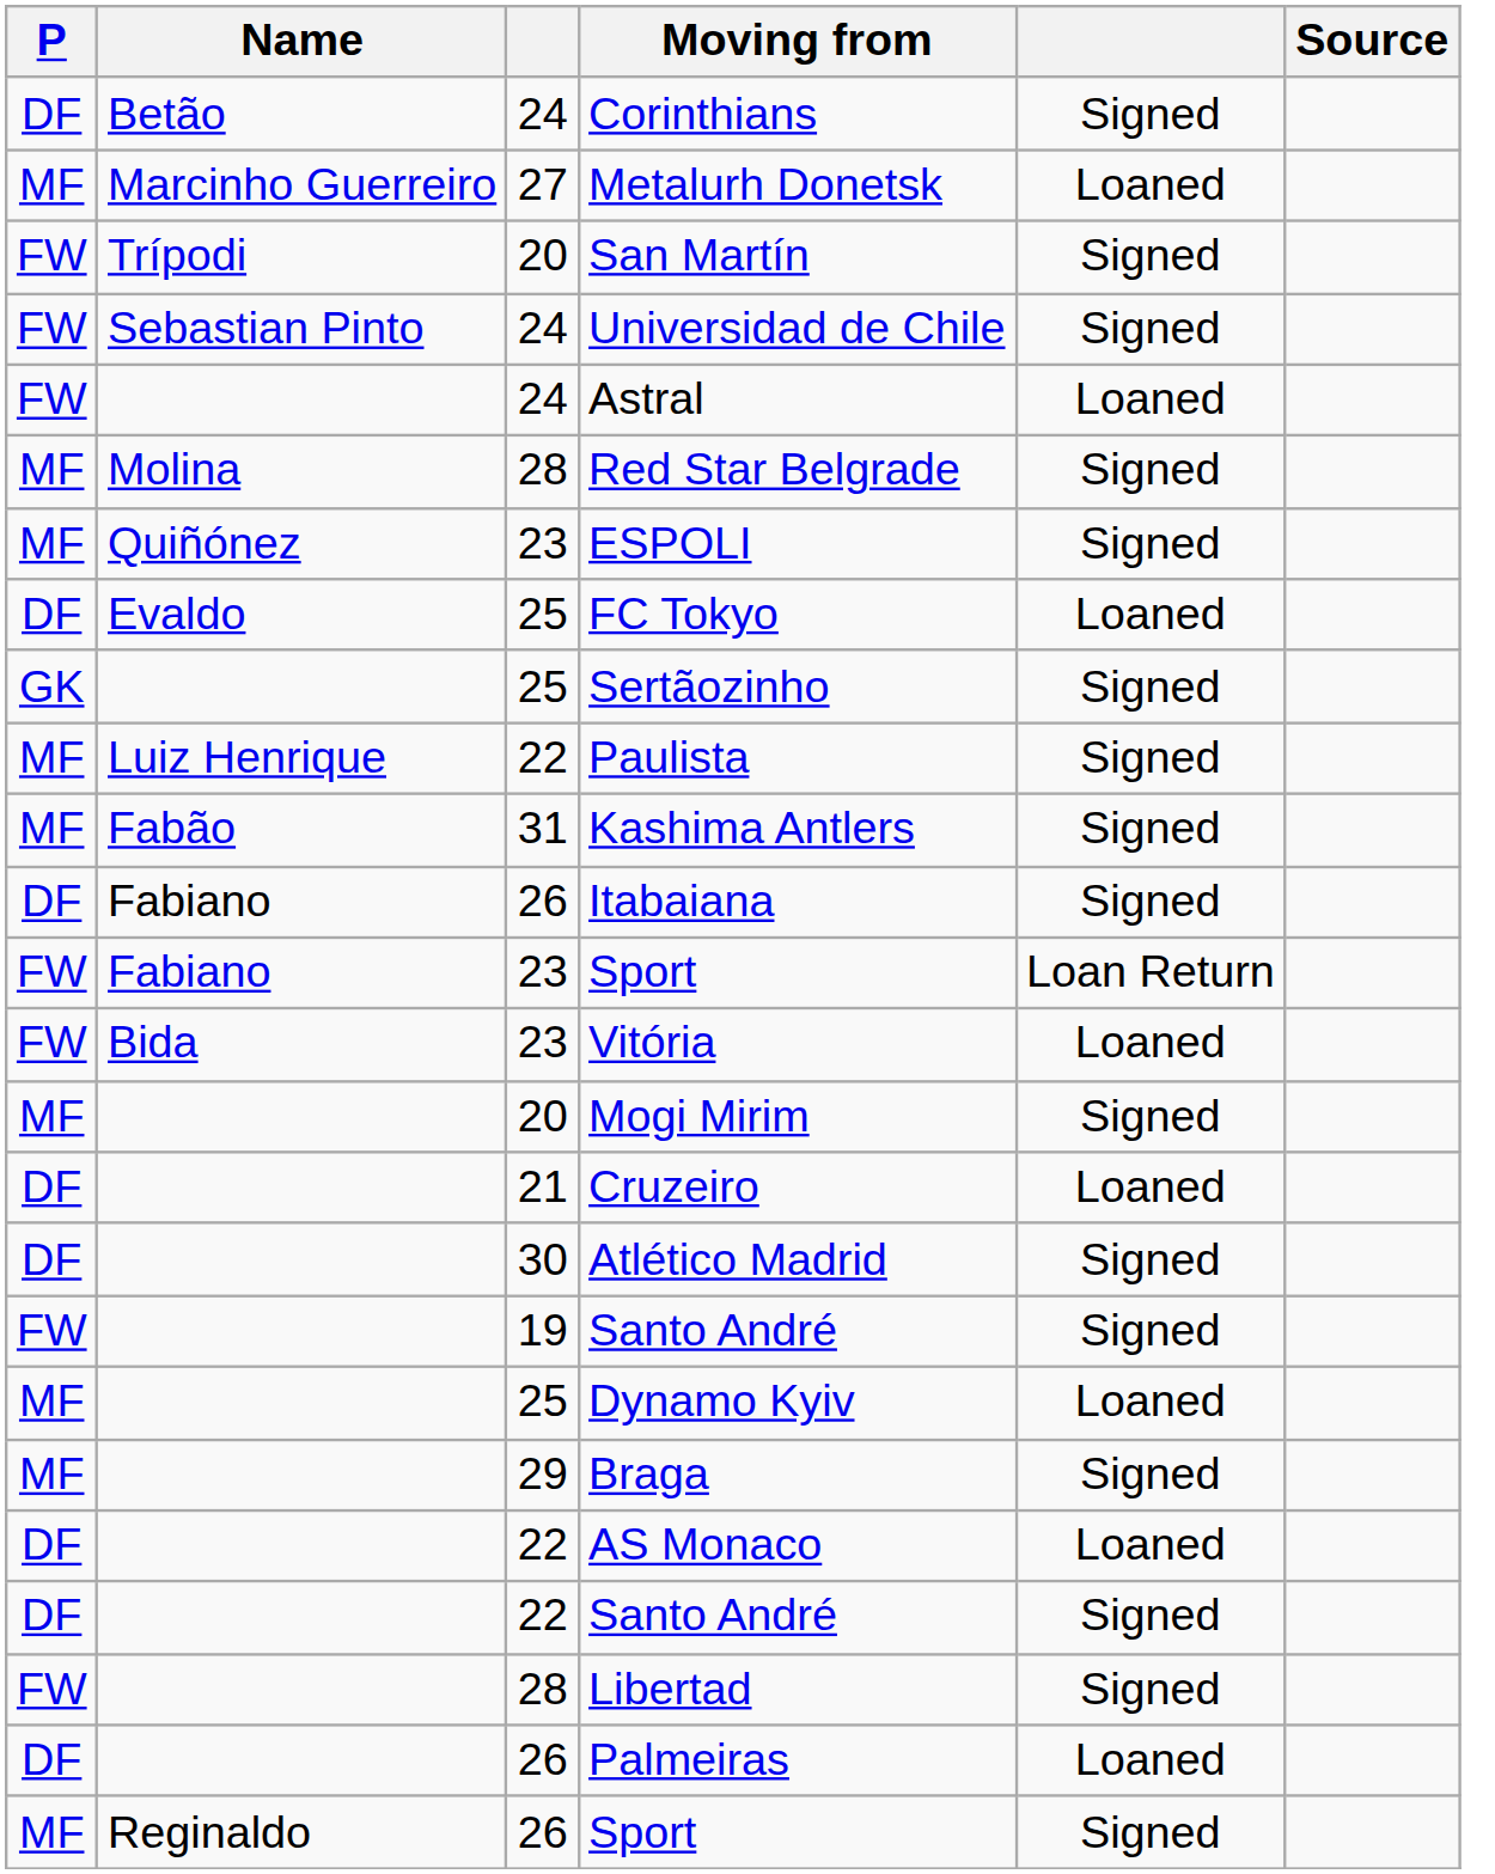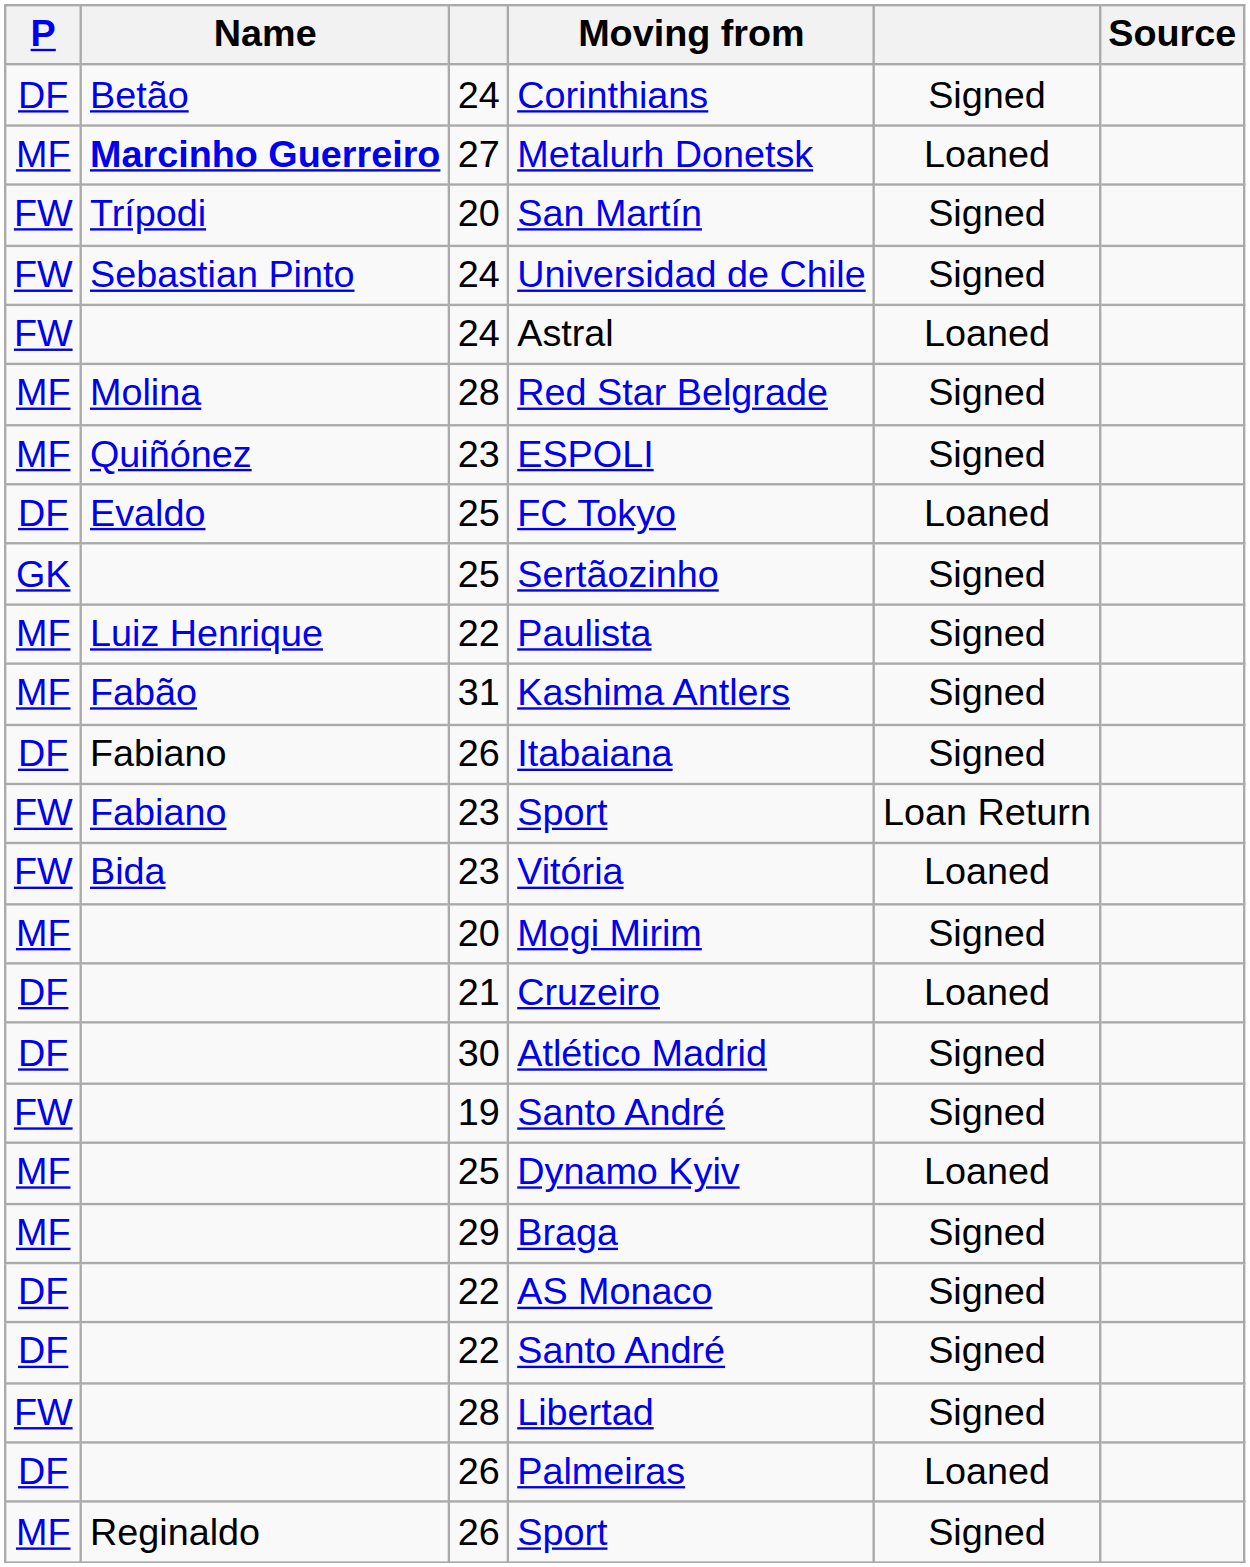 <table class="wikitable sortable" style="text-align:center;">
 <tr>
 <th><a href='#'>P</a></th>
 <th>Name</th>
 <th></th>
 <th>Moving from</th>
 <th></th>
 <th>Source</th>
 </tr>
 <tr>
 <td><a href='#'>DF</a></td>
 <td style="text-align:left;"> <a href='#'>Betão</a></td>
 <td>24</td>
 <td style="text-align:left;"><a href='#'>Corinthians</a></td>
 <td>Signed</td>
 <td></td>
 </tr>
 <tr>
 <td><a href='#'>MF</a></td>
-<td style="text-align:left;"> <a href='#'>Marcinho Guerreiro</a></td>
+<td style="text-align:left;"><strong> <a href='#'>Marcinho Guerreiro</a></strong></td>
 <td>27</td>
 <td style="text-align:left;"><a href='#'>Metalurh Donetsk</a> </td>
 <td>Loaned</td>
 <td></td>
 </tr>
 <tr>
 <td><a href='#'>FW</a></td>
 <td style="text-align:left;"> <a href='#'>Trípodi</a></td>
 <td>20</td>
 <td style="text-align:left;"><a href='#'>San Martín</a> </td>
 <td>Signed</td>
 <td></td>
 </tr>
 <tr>
 <td><a href='#'>FW</a></td>
 <td style="text-align:left;"> <a href='#'>Sebastian Pinto</a></td>
 <td>24</td>
 <td style="text-align:left;"><a href='#'>Universidad de Chile</a> </td>
 <td>Signed</td>
 <td></td>
 </tr>
 <tr>
 <td><a href='#'>FW</a></td>
 <td style="text-align:left;"> </td>
 <td>24</td>
 <td style="text-align:left;">Astral</td>
 <td>Loaned</td>
 <td></td>
 </tr>
 <tr>
 <td><a href='#'>MF</a></td>
 <td style="text-align:left;"> <a href='#'>Molina</a></td>
 <td>28</td>
 <td style="text-align:left;"><a href='#'>Red Star Belgrade</a> </td>
 <td>Signed</td>
 <td></td>
 </tr>
 <tr>
 <td><a href='#'>MF</a></td>
 <td style="text-align:left;"> <a href='#'>Quiñónez</a></td>
 <td>23</td>
 <td style="text-align:left;"><a href='#'>ESPOLI</a> </td>
 <td>Signed</td>
 <td></td>
 </tr>
 <tr>
 <td><a href='#'>DF</a></td>
 <td style="text-align:left;"> <a href='#'>Evaldo</a></td>
 <td>25</td>
 <td style="text-align:left;"><a href='#'>FC Tokyo</a> </td>
 <td>Loaned</td>
 <td></td>
 </tr>
 <tr>
 <td><a href='#'>GK</a></td>
 <td style="text-align:left;"> </td>
 <td>25</td>
 <td style="text-align:left;"><a href='#'>Sertãozinho</a></td>
 <td>Signed</td>
 <td></td>
 </tr>
 <tr>
 <td><a href='#'>MF</a></td>
 <td style="text-align:left;"> <a href='#'>Luiz Henrique</a></td>
 <td>22</td>
 <td style="text-align:left;"><a href='#'>Paulista</a></td>
 <td>Signed</td>
 <td></td>
 </tr>
 <tr>
 <td><a href='#'>MF</a></td>
 <td style="text-align:left;"> <a href='#'>Fabão</a></td>
 <td>31</td>
 <td style="text-align:left;"><a href='#'>Kashima Antlers</a> </td>
 <td>Signed</td>
 <td></td>
 </tr>
 <tr>
 <td><a href='#'>DF</a></td>
 <td style="text-align:left;"> Fabiano</td>
 <td>26</td>
 <td style="text-align:left;"><a href='#'>Itabaiana</a></td>
 <td>Signed</td>
 <td></td>
 </tr>
 <tr>
 <td><a href='#'>FW</a></td>
 <td style="text-align:left;"> <a href='#'>Fabiano</a></td>
 <td>23</td>
 <td style="text-align:left;"><a href='#'>Sport</a></td>
 <td>Loan Return</td>
 <td></td>
 </tr>
 <tr>
 <td><a href='#'>FW</a></td>
 <td style="text-align:left;"> <a href='#'>Bida</a></td>
 <td>23</td>
 <td style="text-align:left;"><a href='#'>Vitória</a></td>
 <td>Loaned</td>
 <td></td>
 </tr>
 <tr>
 <td><a href='#'>MF</a></td>
 <td style="text-align:left;"> </td>
 <td>20</td>
 <td style="text-align:left;"><a href='#'>Mogi Mirim</a></td>
 <td>Signed</td>
 <td></td>
 </tr>
 <tr>
 <td><a href='#'>DF</a></td>
 <td style="text-align:left;"> </td>
 <td>21</td>
 <td style="text-align:left;"><a href='#'>Cruzeiro</a></td>
 <td>Loaned</td>
 <td></td>
 </tr>
 <tr>
 <td><a href='#'>DF</a></td>
 <td style="text-align:left;"> </td>
 <td>30</td>
 <td style="text-align:left;"><a href='#'>Atlético Madrid</a> </td>
 <td>Signed</td>
 <td></td>
 </tr>
 <tr>
 <td><a href='#'>FW</a></td>
 <td style="text-align:left;"> </td>
 <td>19</td>
 <td style="text-align:left;"><a href='#'>Santo André</a></td>
 <td>Signed</td>
 <td></td>
 </tr>
 <tr>
 <td><a href='#'>MF</a></td>
 <td style="text-align:left;"> </td>
 <td>25</td>
 <td style="text-align:left;"><a href='#'>Dynamo Kyiv</a> </td>
 <td>Loaned</td>
 <td></td>
 </tr>
 <tr>
 <td><a href='#'>MF</a></td>
 <td style="text-align:left;"> </td>
 <td>29</td>
 <td style="text-align:left;"><a href='#'>Braga</a> </td>
 <td>Signed</td>
 <td></td>
 </tr>
 <tr>
 <td><a href='#'>DF</a></td>
 <td style="text-align:left;"> </td>
 <td>22</td>
 <td style="text-align:left;"><a href='#'>AS Monaco</a> </td>
-<td>Loaned</td>
+<td>Signed</td>
 <td></td>
 </tr>
 <tr>
 <td><a href='#'>DF</a></td>
 <td style="text-align:left;"> </td>
 <td>22</td>
 <td style="text-align:left;"><a href='#'>Santo André</a></td>
 <td>Signed</td>
 <td></td>
 </tr>
 <tr>
 <td><a href='#'>FW</a></td>
 <td style="text-align:left;"> </td>
 <td>28</td>
 <td style="text-align:left;"><a href='#'>Libertad</a> </td>
 <td>Signed</td>
 <td></td>
 </tr>
 <tr>
 <td><a href='#'>DF</a></td>
 <td style="text-align:left;"> </td>
 <td>26</td>
 <td style="text-align:left;"><a href='#'>Palmeiras</a></td>
 <td>Loaned</td>
 <td></td>
 </tr>
 <tr>
 <td><a href='#'>MF</a></td>
 <td style="text-align:left;"> Reginaldo</td>
 <td>26</td>
 <td style="text-align:left;"><a href='#'>Sport</a></td>
 <td>Signed</td>
 <td></td>
 </tr>
 <tr>
 </tr>
 </table>
